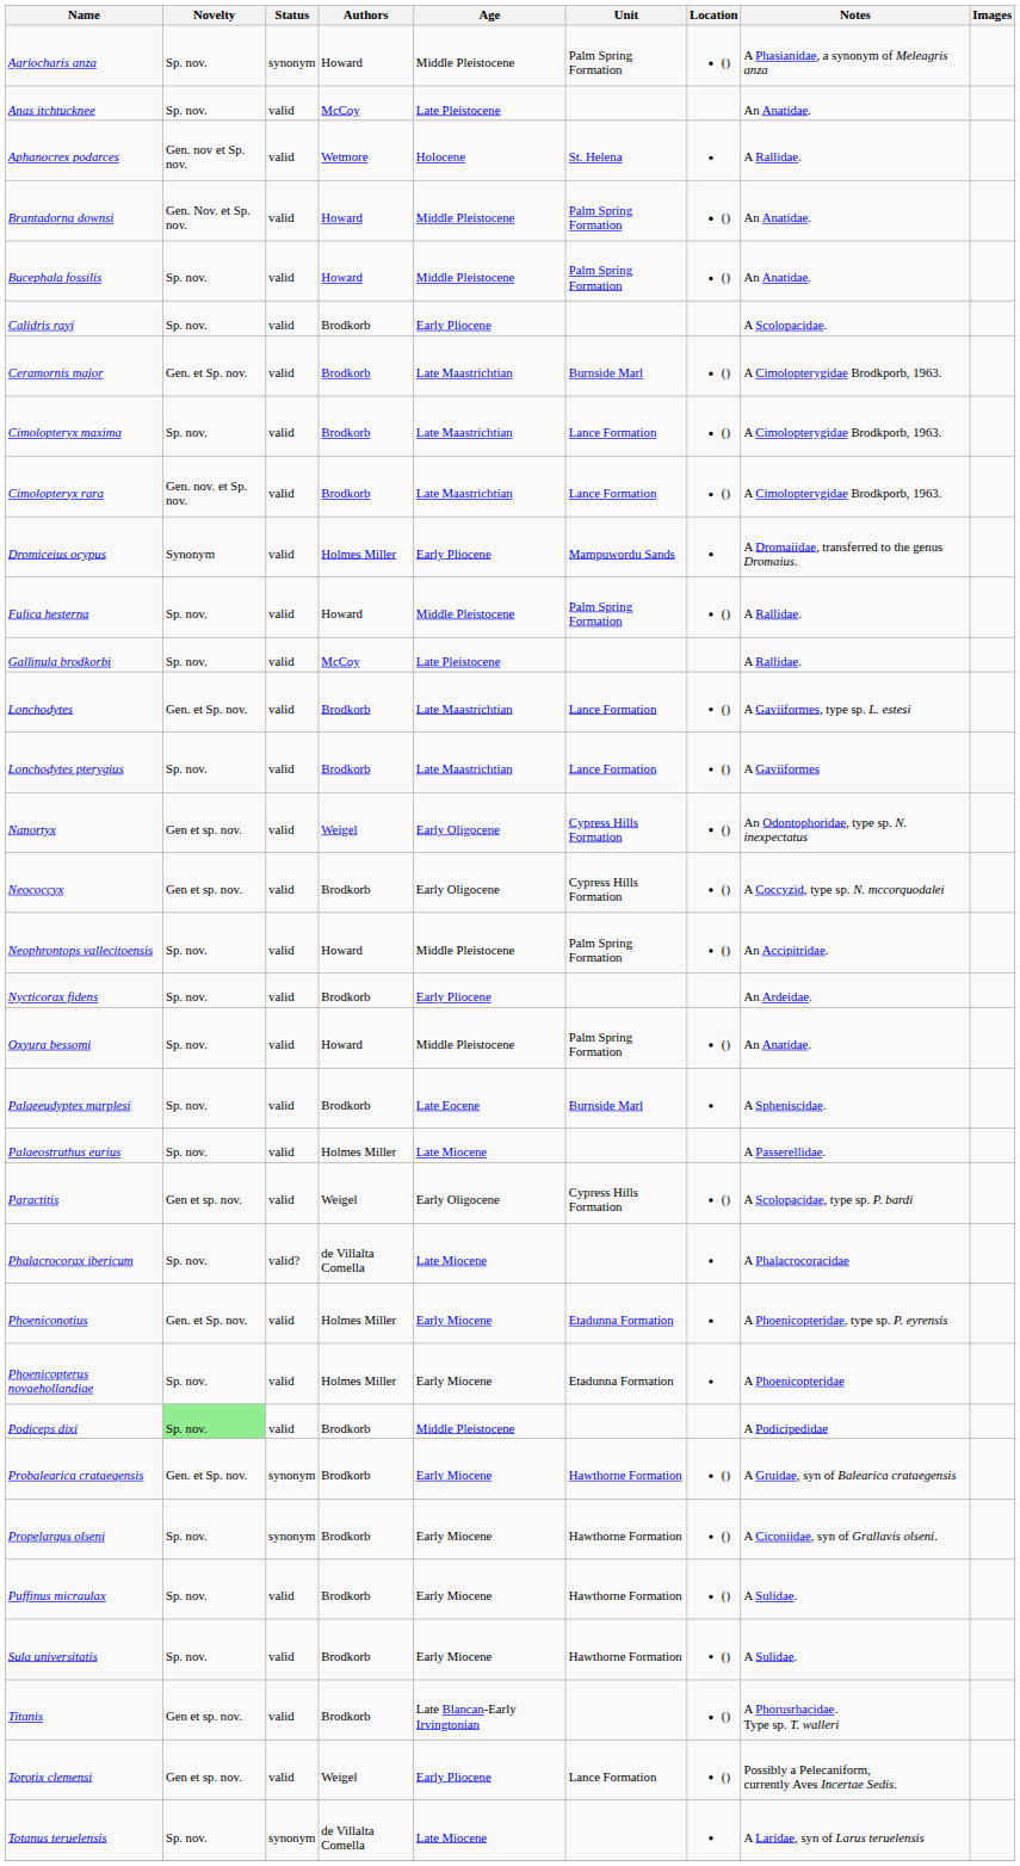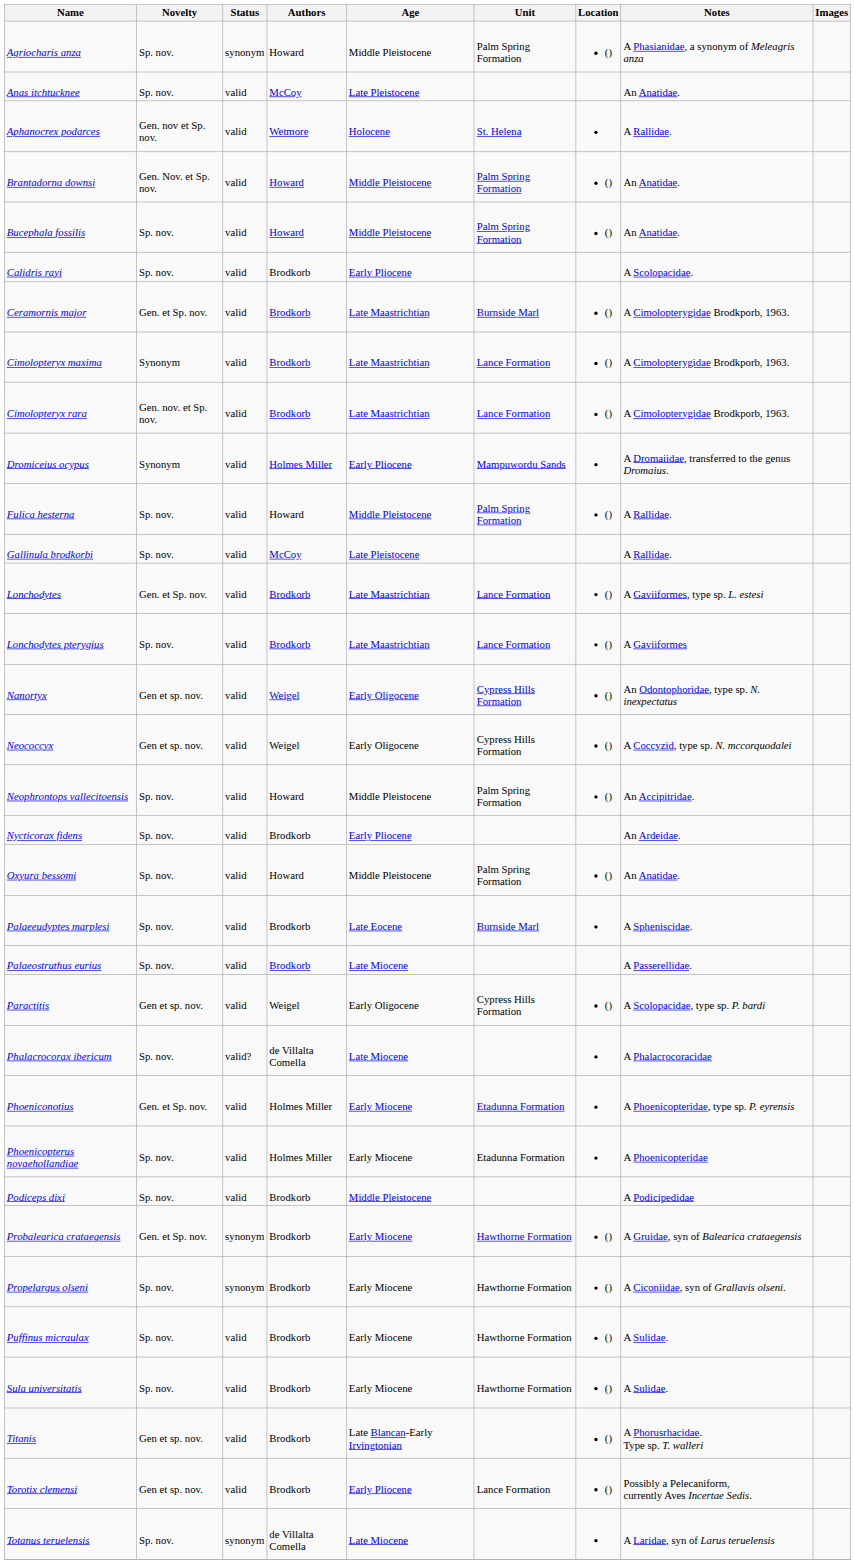 <table class="wikitable sortable" align="center" width="100%">
 <tr>
 <th>Name</th>
 <th>Novelty</th>
 <th>Status</th>
 <th>Authors</th>
 <th>Age</th>
 <th>Unit</th>
 <th>Location</th>
 <th>Notes</th>
 <th>Images</th>
 </tr>
 <tr>
 <td><br><em><a href='#'>Agriocharis anza</a></em></td>
 <td><br>Sp. nov.</td>
 <td><br>synonym</td>
 <td><br>Howard</td>
 <td><br>Middle Pleistocene</td>
 <td><br>Palm Spring Formation</td>
 <td><br><ul><li> ()</li></ul></td>
 <td><br>A <a href='#'>Phasianidae</a>, a synonym of <em>Meleagris anza</em></td>
 <td></td>
 </tr>
 <tr>
 <td><br><em><a href='#'>Anas itchtucknee</a></em></td>
 <td><br>Sp. nov.</td>
 <td><br>valid</td>
 <td><br><a href='#'>McCoy</a></td>
 <td><br><a href='#'>Late Pleistocene</a></td>
 <td></td>
 <td></td>
 <td><br>An <a href='#'>Anatidae</a>.</td>
 <td></td>
 </tr>
 <tr>
 <td><br><em><a href='#'>Aphanocrex podarces</a></em></td>
 <td><br>Gen. nov et Sp. nov.</td>
 <td><br>valid</td>
 <td><br><a href='#'>Wetmore</a></td>
 <td><br><a href='#'>Holocene</a></td>
 <td><br><a href='#'>St. Helena</a></td>
 <td><br><ul><li></li></ul></td>
 <td><br>A <a href='#'>Rallidae</a>.</td>
 <td></td>
 </tr>
 <tr>
 <td><br><em><a href='#'>Brantadorna downsi</a></em></td>
 <td><br>Gen. Nov. et Sp. nov.</td>
 <td><br>valid</td>
 <td><br><a href='#'>Howard</a></td>
 <td><br><a href='#'>Middle Pleistocene</a></td>
 <td><br><a href='#'>Palm Spring Formation</a></td>
 <td><br><ul><li> ()</li></ul></td>
 <td><br>An <a href='#'>Anatidae</a>.</td>
 <td></td>
 </tr>
 <tr>
 <td><br><em><a href='#'>Bucephala fossilis</a></em></td>
 <td><br>Sp. nov.</td>
 <td><br>valid</td>
 <td><br><a href='#'>Howard</a></td>
 <td><br><a href='#'>Middle Pleistocene</a></td>
 <td><br><a href='#'>Palm Spring Formation</a></td>
 <td><br><ul><li> ()</li></ul></td>
 <td><br>An <a href='#'>Anatidae</a>.</td>
 <td></td>
 </tr>
 <tr>
 <td><br><em><a href='#'>Calidris rayi</a></em></td>
 <td><br>Sp. nov.</td>
 <td><br>valid</td>
 <td><br>Brodkorb</td>
 <td><br><a href='#'>Early Pliocene</a></td>
 <td></td>
 <td></td>
 <td><br>A <a href='#'>Scolopacidae</a>.</td>
 <td></td>
 </tr>
 <tr>
 <td><br><em><a href='#'>Ceramornis major</a></em></td>
 <td><br>Gen. et Sp. nov.</td>
 <td><br>valid</td>
 <td><br><a href='#'>Brodkorb</a></td>
 <td><br><a href='#'>Late Maastrichtian</a></td>
 <td><br><a href='#'>Burnside Marl</a></td>
 <td><br><ul><li> ()</li></ul></td>
 <td><br>A <a href='#'>Cimolopterygidae</a> Brodkporb, 1963.</td>
 <td></td>
 </tr>
 <tr>
 <td><br><em><a href='#'>Cimolopteryx maxima</a></em></td>
-<td><br>Sp. nov.</td>
+<td><br>Synonym</td>
 <td><br>valid</td>
 <td><br><a href='#'>Brodkorb</a></td>
 <td><br><a href='#'>Late Maastrichtian</a></td>
 <td><br><a href='#'>Lance Formation</a></td>
 <td><br><ul><li> ()</li></ul></td>
 <td><br>A <a href='#'>Cimolopterygidae</a> Brodkporb, 1963.</td>
 <td></td>
 </tr>
 <tr>
 <td><br><em><a href='#'>Cimolopteryx rara</a></em></td>
 <td><br>Gen. nov. et Sp. nov.</td>
 <td><br>valid</td>
 <td><br><a href='#'>Brodkorb</a></td>
 <td><br><a href='#'>Late Maastrichtian</a></td>
 <td><br><a href='#'>Lance Formation</a></td>
 <td><br><ul><li> ()</li></ul></td>
 <td><br>A <a href='#'>Cimolopterygidae</a> Brodkporb, 1963.</td>
 <td></td>
 </tr>
 <tr>
 <td><br><em><a href='#'>Dromiceius ocypus</a></em></td>
 <td><br>Synonym</td>
 <td><br>valid</td>
 <td><br><a href='#'>Holmes Miller</a></td>
 <td><br><a href='#'>Early Pliocene</a></td>
 <td><br><a href='#'>Mampuwordu Sands</a></td>
 <td><br><ul><li></li></ul></td>
 <td><br>A <a href='#'>Dromaiidae</a>, transferred to the genus <em>Dromaius</em>.</td>
 <td></td>
 </tr>
 <tr>
 <td><br><em><a href='#'>Fulica hesterna</a></em></td>
 <td><br>Sp. nov.</td>
 <td><br>valid</td>
 <td><br>Howard</td>
 <td><br><a href='#'>Middle Pleistocene</a></td>
 <td><br><a href='#'>Palm Spring Formation</a></td>
 <td><br><ul><li> ()</li></ul></td>
 <td><br>A <a href='#'>Rallidae</a>.</td>
 <td></td>
 </tr>
 <tr>
 <td><br><em><a href='#'>Gallinula brodkorbi</a></em></td>
 <td><br>Sp. nov.</td>
 <td><br>valid</td>
 <td><br><a href='#'>McCoy</a></td>
 <td><br><a href='#'>Late Pleistocene</a></td>
 <td></td>
 <td></td>
 <td><br>A <a href='#'>Rallidae</a>.</td>
 <td></td>
 </tr>
 <tr>
 <td><br><em><a href='#'>Lonchodytes</a></em></td>
 <td><br>Gen. et Sp. nov.</td>
 <td><br>valid</td>
 <td><br><a href='#'>Brodkorb</a></td>
 <td><br><a href='#'>Late Maastrichtian</a></td>
 <td><br><a href='#'>Lance Formation</a></td>
 <td><br><ul><li> ()</li></ul></td>
 <td><br>A <a href='#'>Gaviiformes</a>, type sp. <em>L. estesi</em></td>
 <td></td>
 </tr>
 <tr>
 <td><br><em><a href='#'>Lonchodytes pterygius</a></em></td>
 <td><br>Sp. nov.</td>
 <td><br>valid</td>
 <td><br><a href='#'>Brodkorb</a></td>
 <td><br><a href='#'>Late Maastrichtian</a></td>
 <td><br><a href='#'>Lance Formation</a></td>
 <td><br><ul><li> ()</li></ul></td>
 <td><br>A <a href='#'>Gaviiformes</a></td>
 <td></td>
 </tr>
 <tr>
 <td><br><em><a href='#'>Nanortyx</a></em></td>
 <td><br>Gen et sp. nov.</td>
 <td><br>valid</td>
 <td><br><a href='#'>Weigel</a></td>
 <td><br><a href='#'>Early Oligocene</a></td>
 <td><br><a href='#'>Cypress Hills Formation</a></td>
 <td><br><ul><li> ()</li></ul></td>
 <td><br>An <a href='#'>Odontophoridae</a>, type sp. <em>N. inexpectatus</em></td>
 <td></td>
 </tr>
 <tr>
 <td><br><em><a href='#'>Neococcyx</a></em></td>
 <td><br>Gen et sp. nov.</td>
 <td><br>valid</td>
-<td><br>Brodkorb</td>
+<td><br>Weigel</td>
 <td><br>Early Oligocene</td>
 <td><br>Cypress Hills Formation</td>
 <td><br><ul><li> ()</li></ul></td>
 <td><br>A <a href='#'>Coccyzid</a>, type sp. <em>N. mccorquodalei</em></td>
 <td></td>
 </tr>
 <tr>
 <td><br><em><a href='#'>Neophrontops vallecitoensis</a></em></td>
 <td><br>Sp. nov.</td>
 <td><br>valid</td>
 <td><br>Howard</td>
 <td><br>Middle Pleistocene</td>
 <td><br>Palm Spring Formation</td>
 <td><br><ul><li> ()</li></ul></td>
 <td><br>An <a href='#'>Accipitridae</a>.</td>
 <td></td>
 </tr>
 <tr>
 <td><br><em><a href='#'>Nycticorax fidens</a></em></td>
 <td><br>Sp. nov.</td>
 <td><br>valid</td>
 <td><br>Brodkorb</td>
 <td><br><a href='#'>Early Pliocene</a></td>
 <td></td>
 <td></td>
 <td><br>An <a href='#'>Ardeidae</a>.</td>
 <td></td>
 </tr>
 <tr>
 <td><br><em><a href='#'>Oxyura bessomi</a></em></td>
 <td><br>Sp. nov.</td>
 <td><br>valid</td>
 <td><br>Howard</td>
 <td><br>Middle Pleistocene</td>
 <td><br>Palm Spring Formation</td>
 <td><br><ul><li> ()</li></ul></td>
 <td><br>An <a href='#'>Anatidae</a>.</td>
 <td></td>
 </tr>
 <tr>
 <td><br><em><a href='#'>Palaeeudyptes marplesi</a></em></td>
 <td><br>Sp. nov.</td>
 <td><br>valid</td>
 <td><br>Brodkorb</td>
 <td><br><a href='#'>Late Eocene</a></td>
 <td><br><a href='#'>Burnside Marl</a></td>
 <td><br><ul><li></li></ul></td>
 <td><br>A <a href='#'>Spheniscidae</a>.</td>
 <td></td>
 </tr>
 <tr>
 <td><br><em><a href='#'>Palaeostruthus eurius</a></em></td>
 <td><br>Sp. nov.</td>
 <td><br>valid</td>
-<td><br>Holmes Miller</td>
+<td><br><a href='#'>Brodkorb</a></td>
 <td><br><a href='#'>Late Miocene</a></td>
 <td></td>
 <td></td>
 <td><br>A <a href='#'>Passerellidae</a>.</td>
 <td></td>
 </tr>
 <tr>
 <td><br><em><a href='#'>Paractitis</a></em></td>
 <td><br>Gen et sp. nov.</td>
 <td><br>valid</td>
 <td><br>Weigel</td>
 <td><br>Early Oligocene</td>
 <td><br>Cypress Hills Formation</td>
 <td><br><ul><li> ()</li></ul></td>
 <td><br>A <a href='#'>Scolopacidae</a>, type sp. <em>P. bardi</em></td>
 <td></td>
 </tr>
 <tr>
 <td><br><em><a href='#'>Phalacrocorax ibericum</a></em></td>
 <td><br>Sp. nov.</td>
 <td><br>valid?</td>
 <td><br>de Villalta Comella</td>
 <td><br><a href='#'>Late Miocene</a></td>
 <td></td>
 <td><br><ul><li></li></ul></td>
 <td><br>A <a href='#'>Phalacrocoracidae</a></td>
 <td></td>
 </tr>
 <tr>
 <td><br><em><a href='#'>Phoeniconotius</a></em></td>
 <td><br>Gen. et Sp. nov.</td>
 <td><br>valid</td>
 <td><br>Holmes Miller</td>
 <td><br><a href='#'>Early Miocene</a></td>
 <td><br><a href='#'>Etadunna Formation</a></td>
 <td><br><ul><li></li></ul></td>
 <td><br>A <a href='#'>Phoenicopteridae</a>, type sp. <em>P. eyrensis</em></td>
 <td></td>
 </tr>
 <tr>
 <td><br><em><a href='#'>Phoenicopterus novaehollandiae</a></em></td>
 <td><br>Sp. nov.</td>
 <td><br>valid</td>
 <td><br>Holmes Miller</td>
 <td><br>Early Miocene</td>
 <td><br>Etadunna Formation</td>
 <td><br><ul><li></li></ul></td>
 <td><br>A <a href='#'>Phoenicopteridae</a></td>
 <td></td>
 </tr>
 <tr>
 <td><br><em><a href='#'>Podiceps dixi</a></em></td>
-<td style="background: lightgreen;"><br>Sp. nov.</td>
+<td><br>Sp. nov.</td>
 <td><br>valid</td>
 <td><br>Brodkorb</td>
 <td><br><a href='#'>Middle Pleistocene</a></td>
 <td></td>
 <td></td>
 <td><br>A <a href='#'>Podicipedidae</a></td>
 <td></td>
 </tr>
 <tr>
 <td><br><em><a href='#'>Probalearica crataegensis</a></em></td>
 <td><br>Gen. et Sp. nov.</td>
 <td><br>synonym</td>
 <td><br>Brodkorb</td>
 <td><br><a href='#'>Early Miocene</a></td>
 <td><br><a href='#'>Hawthorne Formation</a></td>
 <td><br><ul><li> ()</li></ul></td>
 <td><br>A <a href='#'>Gruidae</a>, syn of <em>Balearica crataegensis</em></td>
 <td></td>
 </tr>
 <tr>
 <td><br><em><a href='#'>Propelargus olseni</a></em></td>
 <td><br>Sp. nov.</td>
 <td><br>synonym</td>
 <td><br>Brodkorb</td>
 <td><br>Early Miocene</td>
 <td><br>Hawthorne Formation</td>
 <td><br><ul><li> ()</li></ul></td>
 <td><br>A <a href='#'>Ciconiidae</a>, syn of <em>Grallavis olseni</em>.</td>
 <td></td>
 </tr>
 <tr>
 <td><br><em><a href='#'>Puffinus micraulax</a></em></td>
 <td><br>Sp. nov.</td>
 <td><br>valid</td>
 <td><br>Brodkorb</td>
 <td><br>Early Miocene</td>
 <td><br>Hawthorne Formation</td>
 <td><br><ul><li> ()</li></ul></td>
 <td><br>A <a href='#'>Sulidae</a>.</td>
 <td></td>
 </tr>
 <tr>
 <td><br><em><a href='#'>Sula universitatis</a></em></td>
 <td><br>Sp. nov.</td>
 <td><br>valid</td>
 <td><br>Brodkorb</td>
 <td><br>Early Miocene</td>
 <td><br>Hawthorne Formation</td>
 <td><br><ul><li> ()</li></ul></td>
 <td><br>A <a href='#'>Sulidae</a>.</td>
 <td></td>
 </tr>
 <tr>
 <td><br><em><a href='#'>Titanis</a></em></td>
 <td><br>Gen et sp. nov.</td>
 <td><br>valid</td>
 <td><br>Brodkorb</td>
 <td><br>Late <a href='#'>Blancan</a>-Early <a href='#'>Irvingtonian</a></td>
 <td></td>
 <td><br><ul><li> ()</li></ul></td>
 <td><br>A <a href='#'>Phorusrhacidae</a>.<br> Type sp. <em>T.  walleri</em></td>
 <td></td>
 </tr>
 <tr>
 <td><br><em><a href='#'>Torotix clemensi</a></em></td>
 <td><br>Gen et sp. nov.</td>
 <td><br>valid</td>
-<td><br>Weigel</td>
+<td><br>Brodkorb</td>
 <td><br><a href='#'>Early Pliocene</a></td>
 <td><br>Lance Formation</td>
 <td><br><ul><li> ()</li></ul></td>
 <td><br>Possibly a Pelecaniform,<br> currently Aves <em>Incertae Sedis</em>.</td>
 <td></td>
 </tr>
 <tr>
 <td><br><em><a href='#'>Totanus teruelensis</a></em></td>
 <td><br>Sp. nov.</td>
 <td><br>synonym</td>
 <td><br>de Villalta Comella</td>
 <td><br><a href='#'>Late Miocene</a></td>
 <td></td>
 <td><br><ul><li></li></ul></td>
 <td><br>A <a href='#'>Laridae</a>, syn of <em>Larus teruelensis</em></td>
 <td></td>
 </tr>
 <tr>
 </tr>
 </table>
